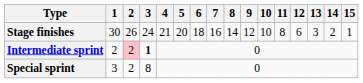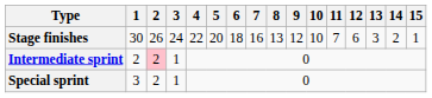 <table class="wikitable plainrowheaders floatright" style="text-align: center;">
 <tr>
 <th scope="col">Type</th>
 <th scope="col">1</th>
 <th scope="col">2</th>
 <th scope="col">3</th>
 <th scope="col">4</th>
 <th scope="col">5</th>
 <th scope="col">6</th>
 <th scope="col">7</th>
 <th scope="col">8</th>
 <th scope="col">9</th>
 <th scope="col">10</th>
 <th scope="col">11</th>
 <th scope="col">12</th>
 <th scope="col">13</th>
 <th scope="col">14</th>
 <th scope="col">15</th>
 </tr>
 <tr>
 <th scope="row" style="text-align:left;">Stage finishes</th>
 <td>30</td>
 <td>26</td>
 <td>24</td>
-<td>21</td>
+<td>22</td>
 <td>20</td>
 <td>18</td>
 <td>16</td>
-<td>14</td>
+<td>13</td>
 <td>12</td>
 <td>10</td>
-<td>8</td>
+<td>7</td>
 <td>6</td>
 <td>3</td>
 <td>2</td>
 <td>1</td>
 </tr>
 <tr>
 <th scope="row" style="text-align:left;"> <a href='#'>Intermediate sprint</a></th>
 <td>2</td>
 <td style="background: pink;">2</td>
-<td><strong>1</strong></td>
+<td>1</td>
 <td colspan="12">0</td>
 </tr>
 <tr>
 <th scope="row" style="text-align:left;"> Special sprint</th>
 <td>3</td>
 <td>2</td>
-<td>8</td>
+<td>1</td>
 <td colspan="12">0</td>
 </tr>
 </table>
